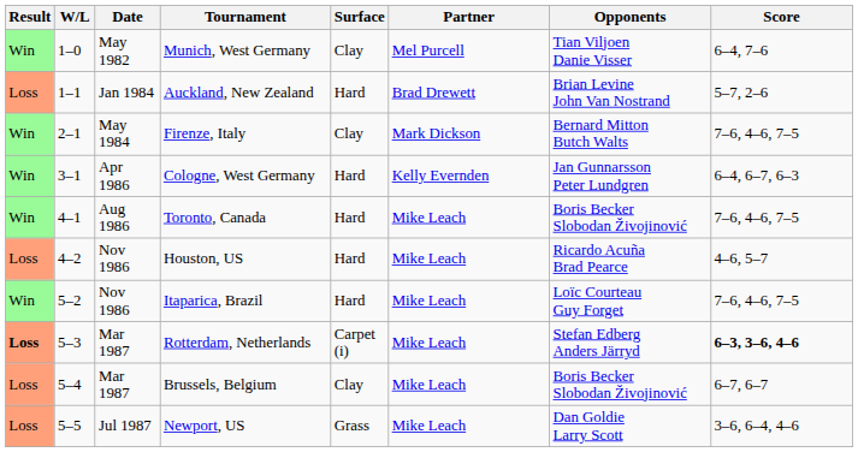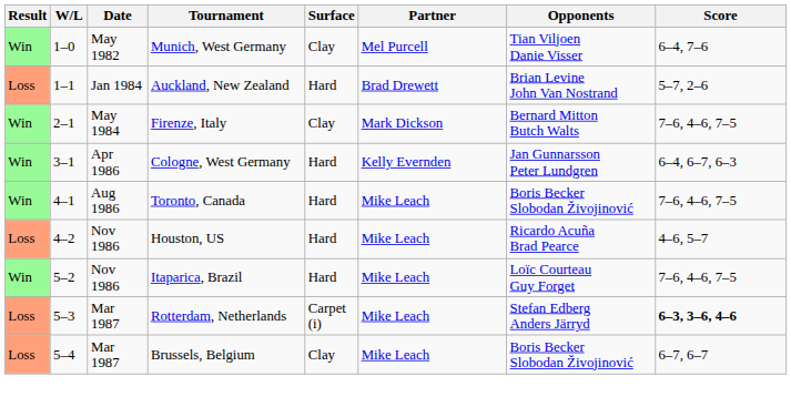 <table class="sortable wikitable">
 <tr>
 <th style="width:40px">Result</th>
 <th style="width:35px" class="unsortable">W/L</th>
 <th style="width:60px">Date</th>
 <th style="width:170px">Tournament</th>
 <th style="width:50px">Surface</th>
 <th style="width:160px">Partner</th>
 <th style="width:160px">Opponents</th>
 <th style="width:140px" class="unsortable">Score</th>
 </tr>
 <tr>
 <td style="background:#98fb98;">Win</td>
 <td>1–0</td>
 <td>May 1982</td>
 <td><a href='#'>Munich</a>, West Germany</td>
 <td>Clay</td>
 <td> <a href='#'>Mel Purcell</a></td>
 <td> <a href='#'>Tian Viljoen</a><br> <a href='#'>Danie Visser</a></td>
 <td>6–4, 7–6</td>
 </tr>
 <tr>
 <td style="background:#ffa07a;">Loss</td>
 <td>1–1</td>
 <td>Jan 1984</td>
 <td><a href='#'>Auckland</a>, New Zealand</td>
 <td>Hard</td>
 <td> <a href='#'>Brad Drewett</a></td>
 <td> <a href='#'>Brian Levine</a> <br>  <a href='#'>John Van Nostrand</a></td>
 <td>5–7, 2–6</td>
 </tr>
 <tr>
 <td style="background:#98fb98;">Win</td>
 <td>2–1</td>
 <td>May 1984</td>
 <td><a href='#'>Firenze</a>, Italy</td>
 <td>Clay</td>
 <td> <a href='#'>Mark Dickson</a></td>
 <td> <a href='#'>Bernard Mitton</a><br> <a href='#'>Butch Walts</a></td>
 <td>7–6, 4–6, 7–5</td>
 </tr>
 <tr>
 <td style="background:#98fb98;">Win</td>
 <td>3–1</td>
 <td>Apr 1986</td>
 <td><a href='#'>Cologne</a>, West Germany</td>
 <td>Hard</td>
 <td> <a href='#'>Kelly Evernden</a></td>
 <td> <a href='#'>Jan Gunnarsson</a><br> <a href='#'>Peter Lundgren</a></td>
 <td>6–4, 6–7, 6–3</td>
 </tr>
 <tr>
 <td style="background:#98fb98;">Win</td>
 <td>4–1</td>
 <td>Aug 1986</td>
 <td><a href='#'>Toronto</a>, Canada</td>
 <td>Hard</td>
 <td> <a href='#'>Mike Leach</a></td>
 <td> <a href='#'>Boris Becker</a><br> <a href='#'>Slobodan Živojinović</a></td>
 <td>7–6, 4–6, 7–5</td>
 </tr>
 <tr>
 <td style="background:#ffa07a;">Loss</td>
 <td>4–2</td>
 <td>Nov 1986</td>
 <td>Houston, US</td>
 <td>Hard</td>
 <td> <a href='#'>Mike Leach</a></td>
 <td> <a href='#'>Ricardo Acuña</a> <br>  <a href='#'>Brad Pearce</a></td>
 <td>4–6, 5–7</td>
 </tr>
 <tr>
 <td style="background:#98fb98;">Win</td>
 <td>5–2</td>
 <td>Nov 1986</td>
 <td><a href='#'>Itaparica</a>, Brazil</td>
 <td>Hard</td>
 <td> <a href='#'>Mike Leach</a></td>
 <td> <a href='#'>Loïc Courteau</a><br> <a href='#'>Guy Forget</a></td>
 <td>7–6, 4–6, 7–5</td>
 </tr>
 <tr>
-<td style="background:#ffa07a;"><strong>Loss</strong></td>
+<td style="background:#ffa07a;">Loss</td>
 <td>5–3</td>
 <td>Mar 1987</td>
 <td><a href='#'>Rotterdam</a>, Netherlands</td>
 <td>Carpet (i)</td>
 <td> <a href='#'>Mike Leach</a></td>
 <td> <a href='#'>Stefan Edberg</a> <br>  <a href='#'>Anders Järryd</a></td>
 <td><strong>6–3, 3–6, 4–6</strong></td>
 </tr>
 <tr>
 <td style="background:#ffa07a;">Loss</td>
 <td>5–4</td>
 <td>Mar 1987</td>
 <td>Brussels, Belgium</td>
 <td>Clay</td>
 <td> <a href='#'>Mike Leach</a></td>
 <td> <a href='#'>Boris Becker</a> <br>  <a href='#'>Slobodan Živojinović</a></td>
 <td>6–7, 6–7</td>
 </tr>
-<tr>
-<td style="background:#ffa07a;">Loss</td>
-<td>5–5</td>
-<td>Jul 1987</td>
-<td><a href='#'>Newport</a>, US</td>
-<td>Grass</td>
-<td> <a href='#'>Mike Leach</a></td>
-<td> <a href='#'>Dan Goldie</a> <br>  <a href='#'>Larry Scott</a></td>
-<td>3–6, 6–4, 4–6</td>
-</tr>
 </table>
